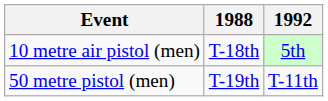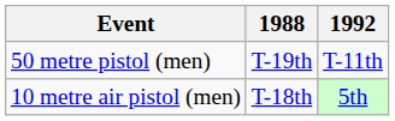 <table class="wikitable" style="text-align: center">
 <tr>
 <th>Event</th>
 <th>1988</th>
 <th>1992</th>
 </tr>
 <tr>
+<td align=left><a href='#'>50 metre pistol</a> (men)</td>
+<td><a href='#'>T-19th</a></td>
+<td><a href='#'>T-11th</a></td>
+</tr>
+<tr>
 <td align=left><a href='#'>10 metre air pistol</a> (men)</td>
 <td><a href='#'>T-18th</a></td>
 <td style="background: #ccffcc"><a href='#'>5th</a></td>
 </tr>
-<tr>
-<td align=left><a href='#'>50 metre pistol</a> (men)</td>
-<td><a href='#'>T-19th</a></td>
-<td><a href='#'>T-11th</a></td>
-</tr>
 </table>
